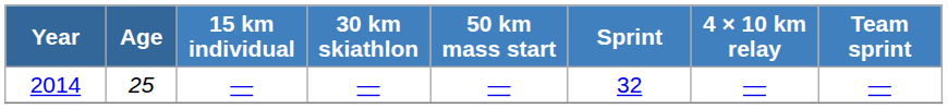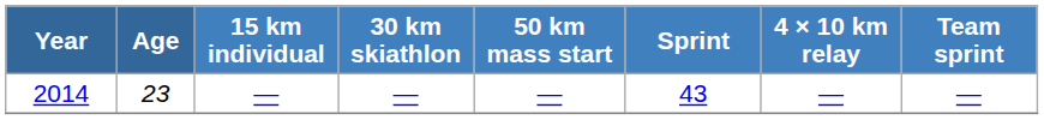 <table class="wikitable" style="font-size:95%; text-align:center; border:grey solid 1px; border-collapse:collapse; background:#ffffff;">
 <tr>
 <th style="background-color:#369; color:white; width:60px;"> Year </th>
 <th style="background-color:#369; color:white; width:40px;"> Age </th>
 <th style="background-color:#4180be; color:white; width:75px;"> 15 km <br> individual </th>
 <th style="background-color:#4180be; color:white; width:75px;"> 30 km <br> skiathlon </th>
 <th style="background-color:#4180be; color:white; width:75px;"> 50 km <br> mass start </th>
 <th style="background-color:#4180be; color:white; width:75px;"> Sprint </th>
 <th style="background-color:#4180be; color:white; width:75px;"> 4 × 10 km <br> relay </th>
 <th style="background-color:#4180be; color:white; width:75px;"> Team <br> sprint </th>
 </tr>
 <tr>
 <td><a href='#'>2014</a></td>
-<td><em>25</em></td>
+<td><em>23</em></td>
 <td><a href='#'>—</a></td>
 <td><a href='#'>—</a></td>
 <td><a href='#'>—</a></td>
-<td><a href='#'>32</a></td>
+<td><a href='#'>43</a></td>
 <td><a href='#'>—</a></td>
 <td><a href='#'>—</a></td>
 </tr>
 <tr>
 </tr>
 </table>
